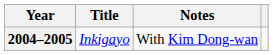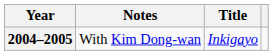 <table class="wikitable plainrowheaders sortable">
 <tr>
 <th scope="col">Year</th>
+<th scope="col" class="unsortable">Notes</th>
 <th scope="col">Title</th>
-<th scope="col" class="unsortable">Notes</th>
 <th scope="col" class="unsortable"></th>
 </tr>
 <tr>
 <th scope="row">2004–2005</th>
+<td>With <a href='#'>Kim Dong-wan</a></td>
 <td><em><a href='#'>Inkigayo</a></em></td>
-<td>With <a href='#'>Kim Dong-wan</a></td>
 <td style="text-align:center"></td>
 </tr>
 </table>
